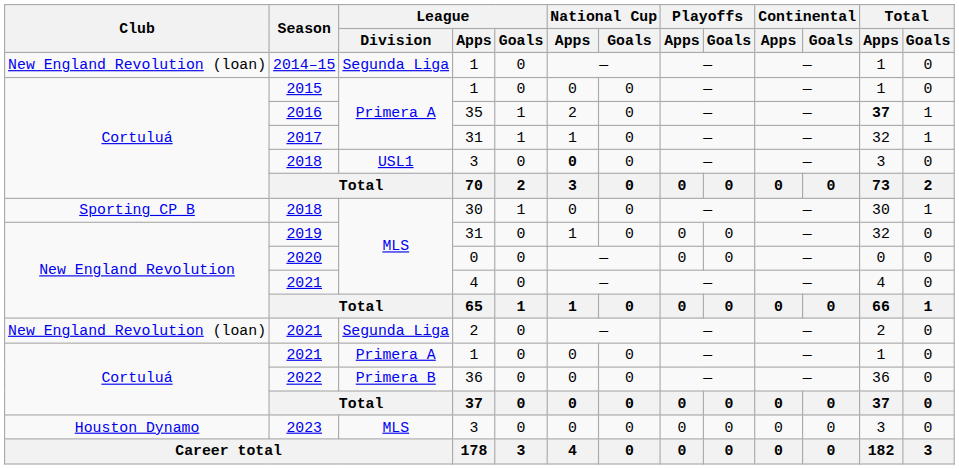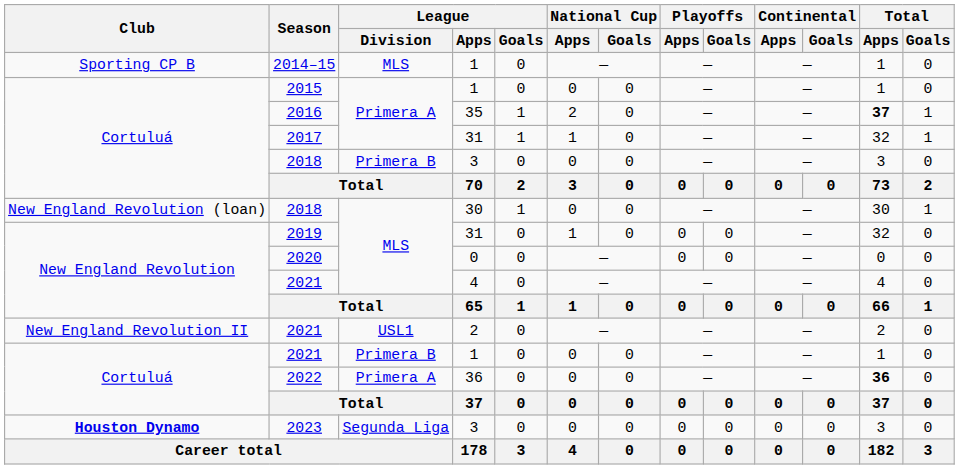 <table class="wikitable" style="text-align:center">
 <tr>
 <th rowspan="2">Club</th>
 <th rowspan="2">Season</th>
 <th colspan="3">League</th>
 <th colspan="2">National Cup</th>
 <th colspan="2">Playoffs</th>
 <th colspan="2">Continental</th>
 <th colspan="2">Total</th>
 </tr>
 <tr>
 <th>Division</th>
 <th>Apps</th>
 <th>Goals</th>
 <th>Apps</th>
 <th>Goals</th>
 <th>Apps</th>
 <th>Goals</th>
 <th>Apps</th>
 <th>Goals</th>
 <th>Apps</th>
 <th>Goals</th>
 </tr>
 <tr>
-<td><a href='#'>New England Revolution</a> (loan)</td>
+<td><a href='#'>Sporting CP B</a></td>
 <td><a href='#'>2014–15</a></td>
-<td><a href='#'>Segunda Liga</a></td>
+<td><a href='#'>MLS</a></td>
 <td>1</td>
 <td>0</td>
 <td colspan="2">—</td>
 <td colspan="2">—</td>
 <td colspan="2">—</td>
 <td>1</td>
 <td>0</td>
 </tr>
 <tr>
 <td rowspan="5"><a href='#'>Cortuluá</a></td>
 <td><a href='#'>2015</a></td>
 <td rowspan="3"><a href='#'>Primera A</a></td>
 <td>1</td>
 <td>0</td>
 <td>0</td>
 <td>0</td>
 <td colspan="2">—</td>
 <td colspan="2">—</td>
 <td>1</td>
 <td>0</td>
 </tr>
 <tr>
 <td><a href='#'>2016</a></td>
 <td>35</td>
 <td>1</td>
 <td>2</td>
 <td>0</td>
 <td colspan="2">—</td>
 <td colspan="2">—</td>
 <td><strong>37</strong></td>
 <td>1</td>
 </tr>
 <tr>
 <td><a href='#'>2017</a></td>
 <td>31</td>
 <td>1</td>
 <td>1</td>
 <td>0</td>
 <td colspan="2">—</td>
 <td colspan="2">—</td>
 <td>32</td>
 <td>1</td>
 </tr>
 <tr>
 <td><a href='#'>2018</a></td>
-<td><a href='#'>USL1</a></td>
+<td><a href='#'>Primera B</a></td>
 <td>3</td>
 <td>0</td>
-<td><strong>0</strong></td>
+<td>0</td>
 <td>0</td>
 <td colspan="2">—</td>
 <td colspan="2">—</td>
 <td>3</td>
 <td>0</td>
 </tr>
 <tr>
 <th colspan="2">Total</th>
 <th>70</th>
 <th>2</th>
 <th>3</th>
 <th>0</th>
 <th>0</th>
 <th>0</th>
 <th>0</th>
 <th>0</th>
 <th>73</th>
 <th>2</th>
 </tr>
 <tr>
-<td><a href='#'>Sporting CP B</a></td>
+<td><a href='#'>New England Revolution</a> (loan)</td>
 <td><a href='#'>2018</a></td>
 <td rowspan="4"><a href='#'>MLS</a></td>
 <td>30</td>
 <td>1</td>
 <td>0</td>
 <td>0</td>
 <td colspan="2">—</td>
 <td colspan="2">—</td>
 <td>30</td>
 <td>1</td>
 </tr>
 <tr>
 <td rowspan="4"><a href='#'>New England Revolution</a></td>
 <td><a href='#'>2019</a></td>
 <td>31</td>
 <td>0</td>
 <td>1</td>
 <td>0</td>
 <td>0</td>
 <td>0</td>
 <td colspan="2">—</td>
 <td>32</td>
 <td>0</td>
 </tr>
 <tr>
 <td><a href='#'>2020</a></td>
 <td>0</td>
 <td>0</td>
 <td colspan="2">—</td>
 <td>0</td>
 <td>0</td>
 <td colspan="2">—</td>
 <td>0</td>
 <td>0</td>
 </tr>
 <tr>
 <td><a href='#'>2021</a></td>
 <td>4</td>
 <td>0</td>
 <td colspan="2">—</td>
 <td colspan="2">—</td>
 <td colspan="2">—</td>
 <td>4</td>
 <td>0</td>
 </tr>
 <tr>
 <th colspan="2">Total</th>
 <th>65</th>
 <th>1</th>
 <th>1</th>
 <th>0</th>
 <th>0</th>
 <th>0</th>
 <th>0</th>
 <th>0</th>
 <th>66</th>
 <th>1</th>
 </tr>
 <tr>
-<td><a href='#'>New England Revolution</a> (loan)</td>
+<td><a href='#'>New England Revolution II</a></td>
 <td><a href='#'>2021</a></td>
-<td><a href='#'>Segunda Liga</a></td>
+<td><a href='#'>USL1</a></td>
 <td>2</td>
 <td>0</td>
 <td colspan="2">—</td>
 <td colspan="2">—</td>
 <td colspan="2">—</td>
 <td>2</td>
 <td>0</td>
 </tr>
 <tr>
 <td rowspan="3"><a href='#'>Cortuluá</a></td>
 <td><a href='#'>2021</a></td>
-<td><a href='#'>Primera A</a></td>
+<td><a href='#'>Primera B</a></td>
 <td>1</td>
 <td>0</td>
 <td>0</td>
 <td>0</td>
 <td colspan="2">—</td>
 <td colspan="2">—</td>
 <td>1</td>
 <td>0</td>
 </tr>
 <tr>
 <td><a href='#'>2022</a></td>
-<td><a href='#'>Primera B</a></td>
+<td><a href='#'>Primera A</a></td>
 <td>36</td>
 <td>0</td>
 <td>0</td>
 <td>0</td>
 <td colspan="2">—</td>
 <td colspan="2">—</td>
-<td>36</td>
+<td><strong>36</strong></td>
 <td>0</td>
 </tr>
 <tr>
 <th colspan="2">Total</th>
 <th>37</th>
 <th>0</th>
 <th>0</th>
 <th>0</th>
 <th>0</th>
 <th>0</th>
 <th>0</th>
 <th>0</th>
 <th>37</th>
 <th>0</th>
 </tr>
 <tr>
-<td><a href='#'>Houston Dynamo</a></td>
+<td><strong><a href='#'>Houston Dynamo</a></strong></td>
 <td><a href='#'>2023</a></td>
-<td><a href='#'>MLS</a></td>
+<td><a href='#'>Segunda Liga</a></td>
 <td>3</td>
 <td>0</td>
 <td>0</td>
 <td>0</td>
 <td>0</td>
 <td>0</td>
 <td>0</td>
 <td>0</td>
 <td>3</td>
 <td>0</td>
 </tr>
 <tr>
 <th colspan="3">Career total</th>
 <th>178</th>
 <th>3</th>
 <th>4</th>
 <th>0</th>
 <th>0</th>
 <th>0</th>
 <th>0</th>
 <th>0</th>
 <th>182</th>
 <th>3</th>
 </tr>
 </table>
